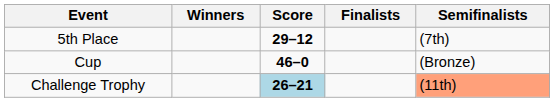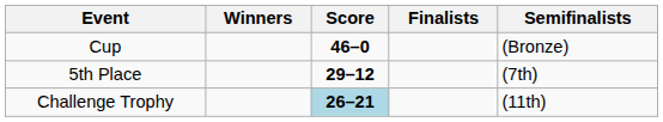 <table class="wikitable" width=600 style="text-align: center">
 <tr>
 <th>Event</th>
 <th>Winners</th>
 <th>Score</th>
 <th>Finalists</th>
 <th>Semifinalists</th>
 </tr>
 <tr>
+<td>Cup</td>
+<td align=left><strong></strong></td>
+<td><strong>46–0</strong></td>
+<td align=left></td>
+<td align=left> (Bronze)<br></td>
+</tr>
+<tr>
 <td>5th Place</td>
 <td align=left><strong></strong></td>
 <td><strong>29–12</strong></td>
 <td align=left></td>
 <td align=left> (7th)<br></td>
 </tr>
 <tr>
-<td>Cup</td>
-<td align=left><strong></strong></td>
-<td><strong>46–0</strong></td>
-<td align=left></td>
-<td align=left> (Bronze)<br></td>
-</tr>
-<tr>
 <td>Challenge Trophy</td>
 <td align=left><strong></strong></td>
 <td style="background: lightblue;"><strong>26–21</strong></td>
 <td align=left></td>
-<td align=left style="background: lightsalmon;"> (11th)<br></td>
+<td align=left> (11th)<br></td>
 </tr>
 </table>
